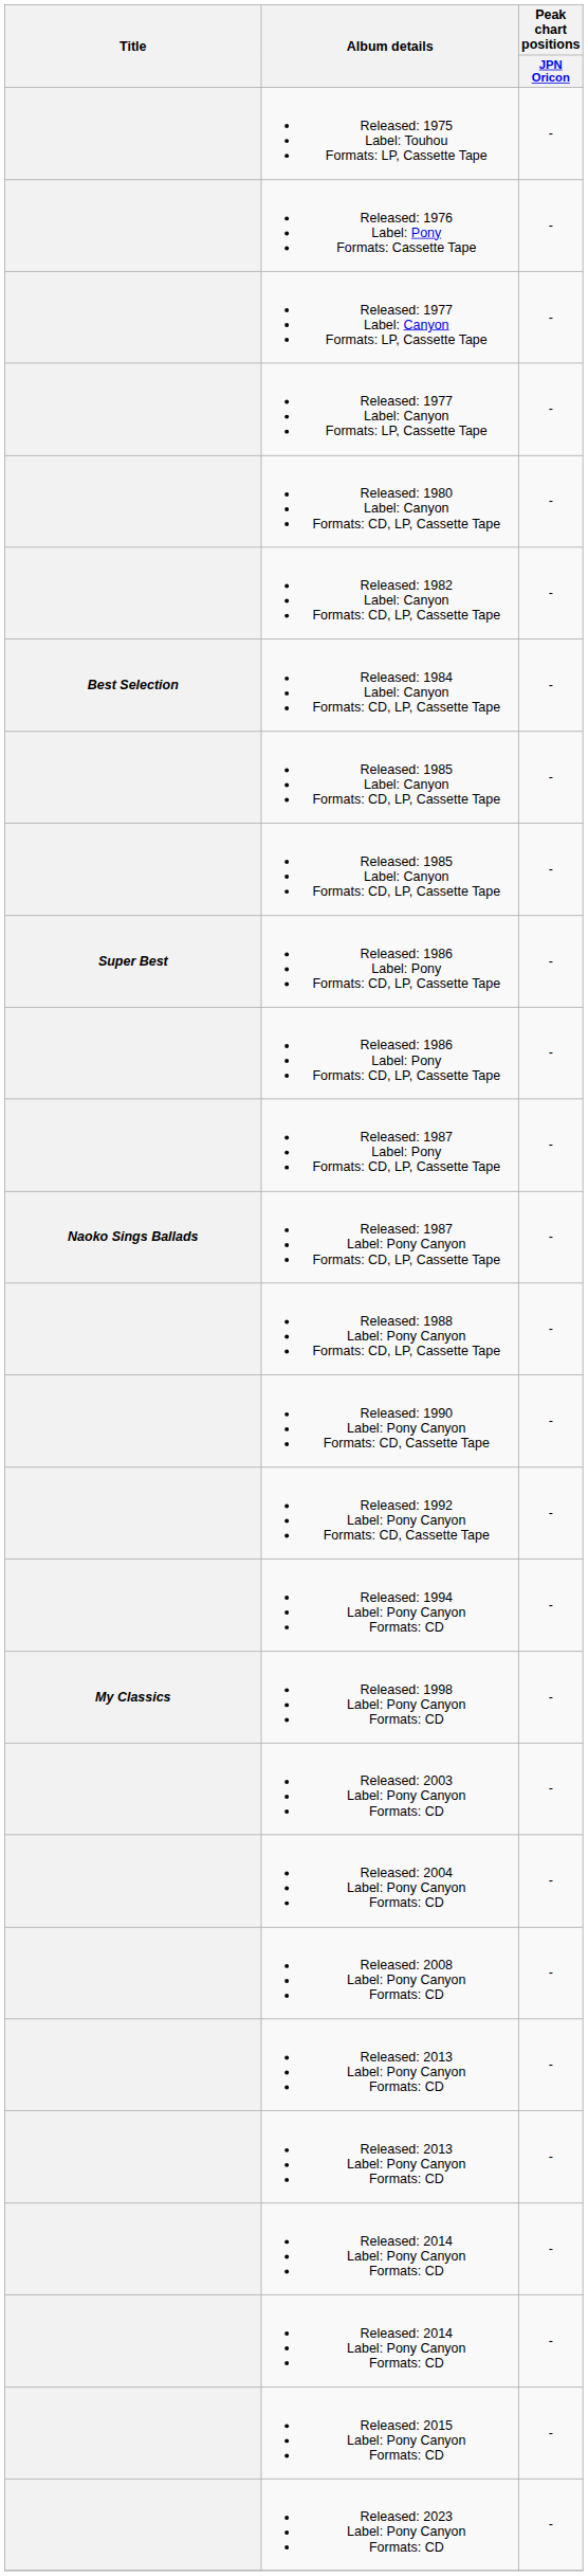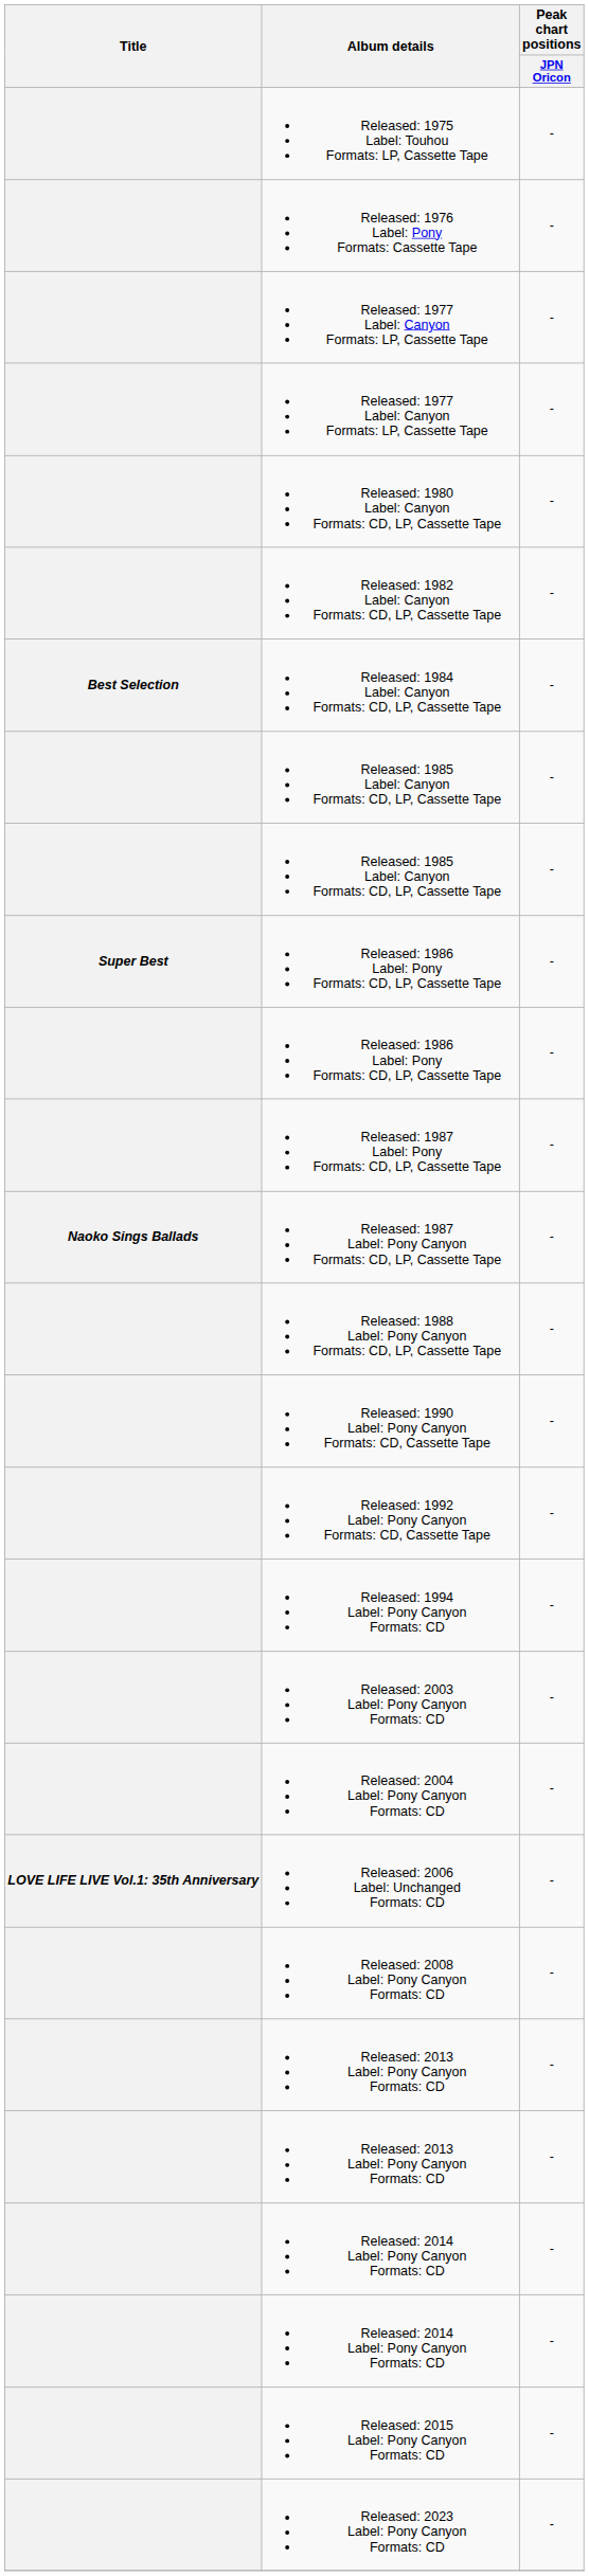 <table class="wikitable plainrowheaders" style="text-align:center;">
 <tr>
 <th scope="col" rowspan="2" style="width:19em;">Title</th>
 <th scope="col" rowspan="2" style="width:19em;">Album details</th>
 <th scope="col">Peak chart positions</th>
 </tr>
 <tr>
 <th scope="col" style="width:2.9em;font-size:90%;"><a href='#'>JPN<br>Oricon</a><br></th>
 </tr>
 <tr>
 <th scope="row"></th>
 <td><br><ul><li>Released: 1975</li><li>Label: Touhou</li><li>Formats: LP, Cassette Tape</li></ul></td>
 <td>-</td>
 </tr>
 <tr>
 <th scope="row"></th>
 <td><br><ul><li>Released: 1976</li><li>Label: <a href='#'>Pony</a></li><li>Formats: Cassette Tape</li></ul></td>
 <td>-</td>
 </tr>
 <tr>
 <th scope="row"></th>
 <td><br><ul><li>Released: 1977</li><li>Label: <a href='#'>Canyon</a></li><li>Formats: LP, Cassette Tape</li></ul></td>
 <td>-</td>
 </tr>
 <tr>
 <th scope="row"></th>
 <td><br><ul><li>Released: 1977</li><li>Label: Canyon</li><li>Formats: LP, Cassette Tape</li></ul></td>
 <td>-</td>
 </tr>
 <tr>
 <th scope="row"></th>
 <td><br><ul><li>Released: 1980</li><li>Label: Canyon</li><li>Formats: CD, LP, Cassette Tape</li></ul></td>
 <td>-</td>
 </tr>
 <tr>
 <th scope="row"></th>
 <td><br><ul><li>Released: 1982</li><li>Label: Canyon</li><li>Formats: CD, LP, Cassette Tape</li></ul></td>
 <td>-</td>
 </tr>
 <tr>
 <th scope="row"><em>Best Selection</em></th>
 <td><br><ul><li>Released: 1984</li><li>Label: Canyon</li><li>Formats: CD, LP, Cassette Tape</li></ul></td>
 <td>-</td>
 </tr>
 <tr>
 <th scope="row"></th>
 <td><br><ul><li>Released: 1985</li><li>Label: Canyon</li><li>Formats: CD, LP, Cassette Tape</li></ul></td>
 <td>-</td>
 </tr>
 <tr>
 <th scope="row"></th>
 <td><br><ul><li>Released: 1985</li><li>Label: Canyon</li><li>Formats: CD, LP, Cassette Tape</li></ul></td>
 <td>-</td>
 </tr>
 <tr>
 <th scope="row"><em>Super Best</em></th>
 <td><br><ul><li>Released: 1986</li><li>Label: Pony</li><li>Formats: CD, LP, Cassette Tape</li></ul></td>
 <td>-</td>
 </tr>
 <tr>
 <th scope="row"></th>
 <td><br><ul><li>Released: 1986</li><li>Label: Pony</li><li>Formats: CD, LP, Cassette Tape</li></ul></td>
 <td>-</td>
 </tr>
 <tr>
 <th scope="row"></th>
 <td><br><ul><li>Released: 1987</li><li>Label: Pony</li><li>Formats: CD, LP, Cassette Tape</li></ul></td>
 <td>-</td>
 </tr>
 <tr>
 <th scope="row"><em>Naoko Sings Ballads</em></th>
 <td><br><ul><li>Released: 1987</li><li>Label: Pony Canyon</li><li>Formats: CD, LP, Cassette Tape</li></ul></td>
 <td>-</td>
 </tr>
 <tr>
 <th scope="row"></th>
 <td><br><ul><li>Released: 1988</li><li>Label: Pony Canyon</li><li>Formats: CD, LP, Cassette Tape</li></ul></td>
 <td>-</td>
 </tr>
 <tr>
 <th scope="row"></th>
 <td><br><ul><li>Released: 1990</li><li>Label: Pony Canyon</li><li>Formats: CD, Cassette Tape</li></ul></td>
 <td>-</td>
 </tr>
 <tr>
 <th scope="row"></th>
 <td><br><ul><li>Released: 1992</li><li>Label: Pony Canyon</li><li>Formats: CD, Cassette Tape</li></ul></td>
 <td>-</td>
 </tr>
 <tr>
 <th scope="row"></th>
 <td><br><ul><li>Released: 1994</li><li>Label: Pony Canyon</li><li>Formats: CD</li></ul></td>
 <td>-</td>
 </tr>
 <tr>
-<th scope="row"><em>My Classics</em></th>
-<td><br><ul><li>Released: 1998</li><li>Label: Pony Canyon</li><li>Formats: CD</li></ul></td>
-<td>-</td>
-</tr>
-<tr>
 <th scope="row"></th>
 <td><br><ul><li>Released: 2003</li><li>Label: Pony Canyon</li><li>Formats: CD</li></ul></td>
 <td>-</td>
 </tr>
 <tr>
 <th scope="row"></th>
 <td><br><ul><li>Released: 2004</li><li>Label: Pony Canyon</li><li>Formats: CD</li></ul></td>
+<td>-</td>
+</tr>
+<tr>
+<th scope="row"><em>LOVE LIFE LIVE Vol.1: 35th Anniversary</em></th>
+<td><br><ul><li>Released: 2006</li><li>Label: Unchanged</li><li>Formats: CD</li></ul></td>
 <td>-</td>
 </tr>
 <tr>
 <th scope="row"></th>
 <td><br><ul><li>Released: 2008</li><li>Label: Pony Canyon</li><li>Formats: CD</li></ul></td>
 <td>-</td>
 </tr>
 <tr>
 <th scope="row"></th>
 <td><br><ul><li>Released: 2013</li><li>Label: Pony Canyon</li><li>Formats: CD</li></ul></td>
 <td>-</td>
 </tr>
 <tr>
 <th scope="row"></th>
 <td><br><ul><li>Released: 2013</li><li>Label: Pony Canyon</li><li>Formats: CD</li></ul></td>
 <td>-</td>
 </tr>
 <tr>
 <th scope="row"></th>
 <td><br><ul><li>Released: 2014</li><li>Label: Pony Canyon</li><li>Formats: CD</li></ul></td>
 <td>-</td>
 </tr>
 <tr>
 <th scope="row"></th>
 <td><br><ul><li>Released: 2014</li><li>Label: Pony Canyon</li><li>Formats: CD</li></ul></td>
 <td>-</td>
 </tr>
 <tr>
 <th scope="row"></th>
 <td><br><ul><li>Released: 2015</li><li>Label: Pony Canyon</li><li>Formats: CD</li></ul></td>
 <td>-</td>
 </tr>
 <tr>
 <th scope="row"></th>
 <td><br><ul><li>Released: 2023</li><li>Label: Pony Canyon</li><li>Formats: CD</li></ul></td>
 <td>-</td>
 </tr>
 <tr>
 </tr>
 </table>
